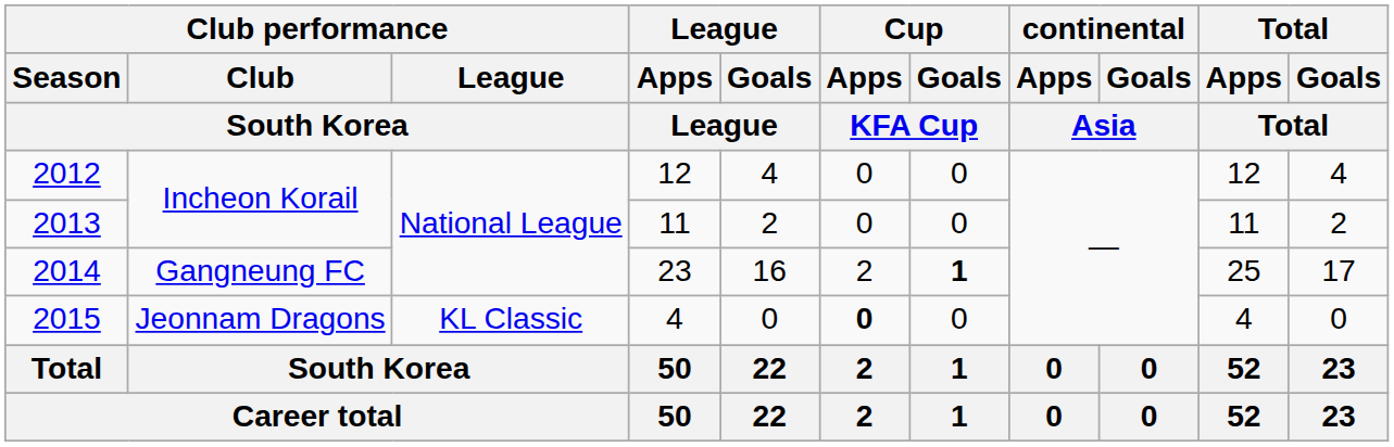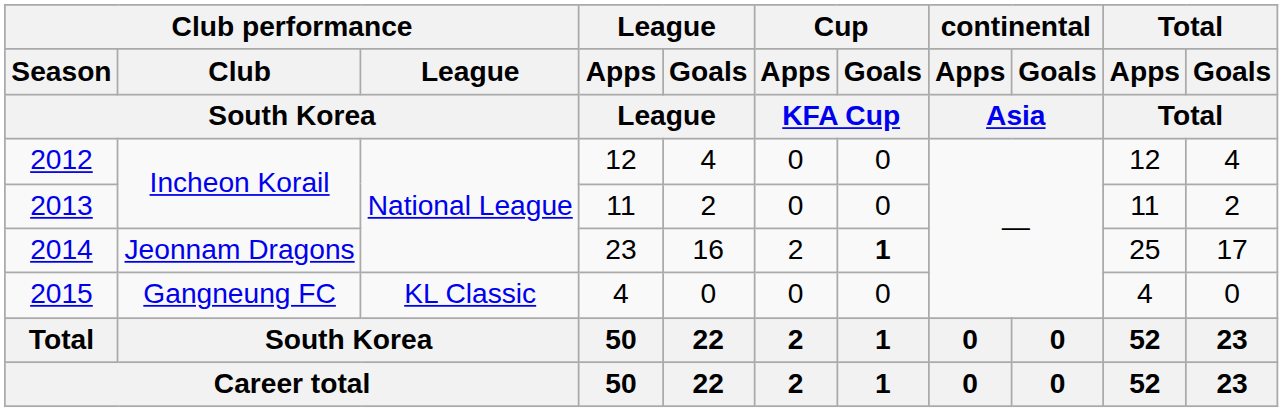 <table class="wikitable" style="text-align:center">
 <tr>
 <th colspan=3>Club performance</th>
 <th colspan=2>League</th>
 <th colspan=2>Cup</th>
 <th colspan=2>continental</th>
 <th colspan=2>Total</th>
 </tr>
 <tr>
 <th>Season</th>
 <th>Club</th>
 <th>League</th>
 <th>Apps</th>
 <th>Goals</th>
 <th>Apps</th>
 <th>Goals</th>
 <th>Apps</th>
 <th>Goals</th>
 <th>Apps</th>
 <th>Goals</th>
 </tr>
 <tr>
 <th colspan=3>South Korea</th>
 <th colspan=2>League</th>
 <th colspan=2><a href='#'>KFA Cup</a></th>
 <th colspan=2><a href='#'>Asia</a></th>
 <th colspan=2>Total</th>
 </tr>
 <tr>
 <td><a href='#'>2012</a></td>
 <td rowspan=2><a href='#'>Incheon Korail</a></td>
 <td rowspan=3><a href='#'>National League</a></td>
 <td>12</td>
 <td>4</td>
 <td>0</td>
 <td>0</td>
 <td colspan=2 rowspan=4>—</td>
 <td>12</td>
 <td>4</td>
 </tr>
 <tr>
 <td><a href='#'>2013</a></td>
 <td>11</td>
 <td>2</td>
 <td>0</td>
 <td>0</td>
 <td>11</td>
 <td>2</td>
 </tr>
 <tr>
 <td><a href='#'>2014</a></td>
-<td><a href='#'>Gangneung FC</a></td>
+<td><a href='#'>Jeonnam Dragons</a></td>
 <td>23</td>
 <td>16</td>
 <td>2</td>
 <td><strong>1</strong></td>
 <td>25</td>
 <td>17</td>
 </tr>
 <tr>
 <td><a href='#'>2015</a></td>
-<td><a href='#'>Jeonnam Dragons</a></td>
+<td><a href='#'>Gangneung FC</a></td>
 <td><a href='#'>KL Classic</a></td>
 <td>4</td>
 <td>0</td>
-<td><strong>0</strong></td>
+<td>0</td>
 <td>0</td>
 <td>4</td>
 <td>0</td>
 </tr>
 <tr>
 <th>Total</th>
 <th colspan=2>South Korea</th>
 <th>50</th>
 <th>22</th>
 <th>2</th>
 <th>1</th>
 <th>0</th>
 <th>0</th>
 <th>52</th>
 <th>23</th>
 </tr>
 <tr>
 <th colspan=3>Career total</th>
 <th>50</th>
 <th>22</th>
 <th>2</th>
 <th>1</th>
 <th>0</th>
 <th>0</th>
 <th>52</th>
 <th>23</th>
 </tr>
 </table>
